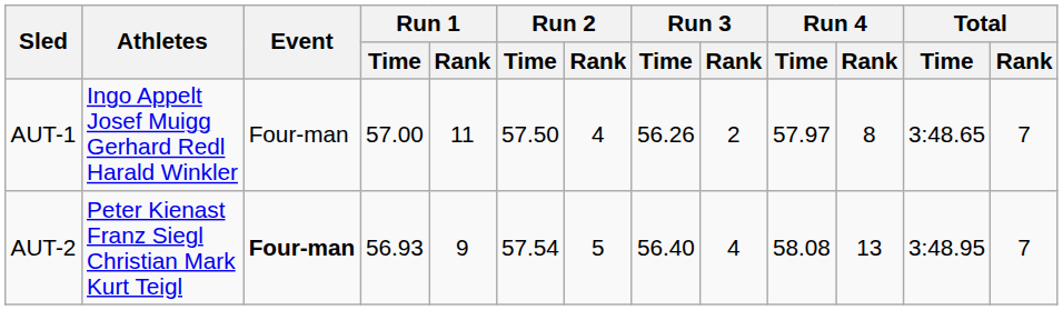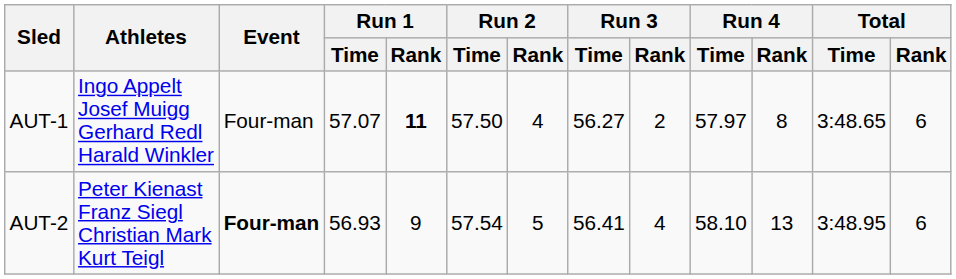 <table class="wikitable"  border="1" style="font-size:90%">
 <tr>
 <th rowspan="2">Sled</th>
 <th rowspan="2">Athletes</th>
 <th rowspan="2">Event</th>
 <th colspan="2">Run 1</th>
 <th colspan="2">Run 2</th>
 <th colspan="2">Run 3</th>
 <th colspan="2">Run 4</th>
 <th colspan="2">Total</th>
 </tr>
 <tr>
 <th>Time</th>
 <th>Rank</th>
 <th>Time</th>
 <th>Rank</th>
 <th>Time</th>
 <th>Rank</th>
 <th>Time</th>
 <th>Rank</th>
 <th>Time</th>
 <th>Rank</th>
 </tr>
 <tr>
 <td align="center">AUT-1</td>
 <td><a href='#'>Ingo Appelt</a><br><a href='#'>Josef Muigg</a><br><a href='#'>Gerhard Redl</a><br><a href='#'>Harald Winkler</a></td>
 <td>Four-man</td>
-<td align="center">57.00</td>
-<td align="center">11</td>
+<td align="center">57.07</td>
+<td align="center"><strong>11</strong></td>
 <td align="center">57.50</td>
 <td align="center">4</td>
-<td align="center">56.26</td>
+<td align="center">56.27</td>
 <td align="center">2</td>
 <td align="center">57.97</td>
 <td align="center">8</td>
 <td align="center">3:48.65</td>
-<td align="center">7</td>
+<td align="center">6</td>
 </tr>
 <tr>
 <td align="center">AUT-2</td>
 <td><a href='#'>Peter Kienast</a><br><a href='#'>Franz Siegl</a><br><a href='#'>Christian Mark</a><br><a href='#'>Kurt Teigl</a></td>
 <td><strong>Four-man</strong></td>
 <td align="center">56.93</td>
 <td align="center">9</td>
 <td align="center">57.54</td>
 <td align="center">5</td>
-<td align="center">56.40</td>
+<td align="center">56.41</td>
 <td align="center">4</td>
-<td align="center">58.08</td>
+<td align="center">58.10</td>
 <td align="center">13</td>
 <td align="center">3:48.95</td>
-<td align="center">7</td>
+<td align="center">6</td>
 </tr>
 </table>
